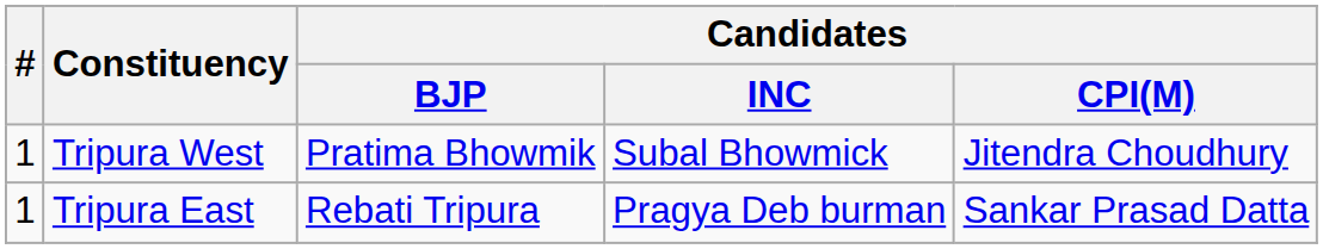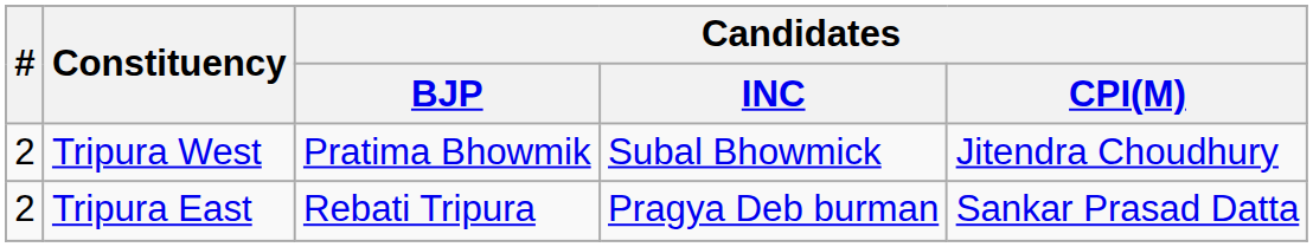 <table class="wikitable sortable">
 <tr>
 <th rowspan="2">#</th>
 <th rowspan="2">Constituency</th>
 <th colspan="3">Candidates</th>
 </tr>
 <tr>
 <th><a href='#'>BJP</a></th>
 <th><a href='#'>INC</a></th>
 <th><a href='#'>CPI(M)</a></th>
 </tr>
 <tr>
-<td>1</td>
+<td>2</td>
 <td><a href='#'>Tripura West</a></td>
 <td><a href='#'>Pratima Bhowmik</a></td>
 <td><a href='#'>Subal Bhowmick</a></td>
 <td><a href='#'>Jitendra Choudhury</a></td>
 </tr>
 <tr>
-<td>1</td>
+<td>2</td>
 <td><a href='#'>Tripura East</a></td>
 <td><a href='#'>Rebati Tripura</a></td>
 <td><a href='#'>Pragya Deb burman</a></td>
 <td><a href='#'>Sankar Prasad Datta</a></td>
 </tr>
 </table>
